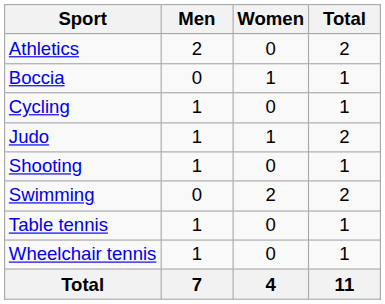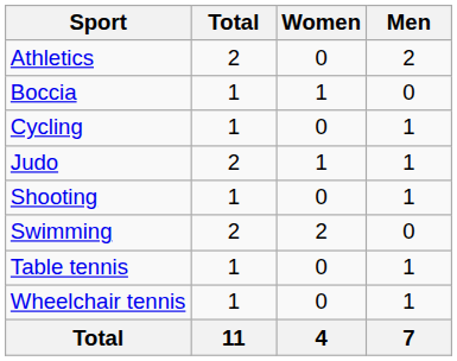 <table class="wikitable sortable" style="text-align:center;">
 <tr>
 <th width=120>Sport</th>
+<th width=55>Total</th>
+<th width=55>Women</th>
 <th width=55>Men</th>
-<th width=55>Women</th>
-<th width=55>Total</th>
 </tr>
 <tr>
 <td align=left><a href='#'>Athletics</a></td>
 <td>2</td>
 <td>0</td>
 <td>2</td>
 </tr>
 <tr>
 <td align=left><a href='#'>Boccia</a></td>
-<td>0</td>
 <td>1</td>
 <td>1</td>
+<td>0</td>
 </tr>
 <tr>
 <td align=left><a href='#'>Cycling</a></td>
 <td>1</td>
 <td>0</td>
 <td>1</td>
 </tr>
 <tr>
 <td align=left><a href='#'>Judo</a></td>
+<td>2</td>
 <td>1</td>
 <td>1</td>
-<td>2</td>
 </tr>
 <tr>
 <td align=left><a href='#'>Shooting</a></td>
 <td>1</td>
 <td>0</td>
 <td>1</td>
 </tr>
 <tr>
 <td align=left><a href='#'>Swimming</a></td>
-<td>0</td>
 <td>2</td>
 <td>2</td>
+<td>0</td>
 </tr>
 <tr>
 <td align=left><a href='#'>Table tennis</a></td>
 <td>1</td>
 <td>0</td>
 <td>1</td>
 </tr>
 <tr>
 <td align=left nowrap><a href='#'>Wheelchair tennis</a></td>
 <td>1</td>
 <td>0</td>
 <td>1</td>
 </tr>
 <tr>
 <th>Total</th>
+<th>11</th>
+<th>4</th>
 <th>7</th>
-<th>4</th>
-<th>11</th>
 </tr>
 </table>
